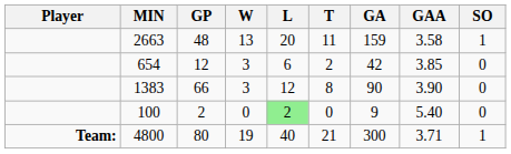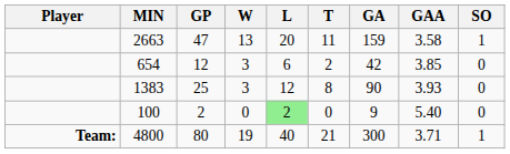 <table class="wikitable sortable" width="60%">
 <tr>
 <th bgcolor="#DDDDFF" width="10%">Player</th>
 <th width="3%" bgcolor="#DDDDFF" title="Minutes played">MIN</th>
 <th width="3%" bgcolor="#DDDDFF" title="Games played in">GP</th>
 <th width="3%" bgcolor="#DDDDFF" title="Games played in">W</th>
 <th width="3%" bgcolor="#DDDDFF"title="Games played in">L</th>
 <th width="3%" bgcolor="#DDDDFF" title="Ties">T</th>
 <th width="3%" bgcolor="#DDDDFF" title="Goals against">GA</th>
 <th width="3%" bgcolor="#DDDDFF" title="Goals against average">GAA</th>
 <th width="3%" bgcolor="#DDDDFF"title="Shut-outs">SO</th>
 </tr>
 <tr align="center">
 <td align="right"></td>
 <td>2663</td>
-<td>48</td>
+<td>47</td>
 <td>13</td>
 <td>20</td>
 <td>11</td>
 <td>159</td>
 <td>3.58</td>
 <td>1</td>
 </tr>
 <tr align="center">
 <td align="right"></td>
 <td>654</td>
 <td>12</td>
 <td>3</td>
 <td>6</td>
 <td>2</td>
 <td>42</td>
 <td>3.85</td>
 <td>0</td>
 </tr>
 <tr align="center">
 <td align="right"></td>
 <td>1383</td>
-<td>66</td>
+<td>25</td>
 <td>3</td>
 <td>12</td>
 <td>8</td>
 <td>90</td>
-<td>3.90</td>
+<td>3.93</td>
 <td>0</td>
 </tr>
 <tr align="center">
 <td align="right"></td>
 <td>100</td>
 <td>2</td>
 <td>0</td>
 <td style="background: lightgreen;">2</td>
 <td>0</td>
 <td>9</td>
 <td>5.40</td>
 <td>0</td>
 </tr>
 <tr align="center">
 <td align="right"><strong>Team:</strong></td>
 <td>4800</td>
 <td>80</td>
 <td>19</td>
 <td>40</td>
 <td>21</td>
 <td>300</td>
 <td>3.71</td>
 <td>1</td>
 </tr>
 </table>
